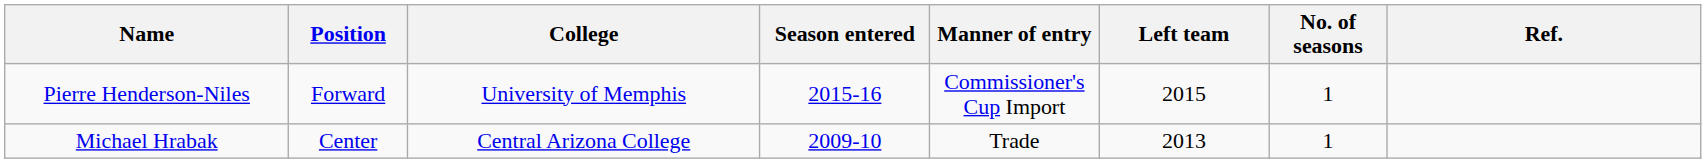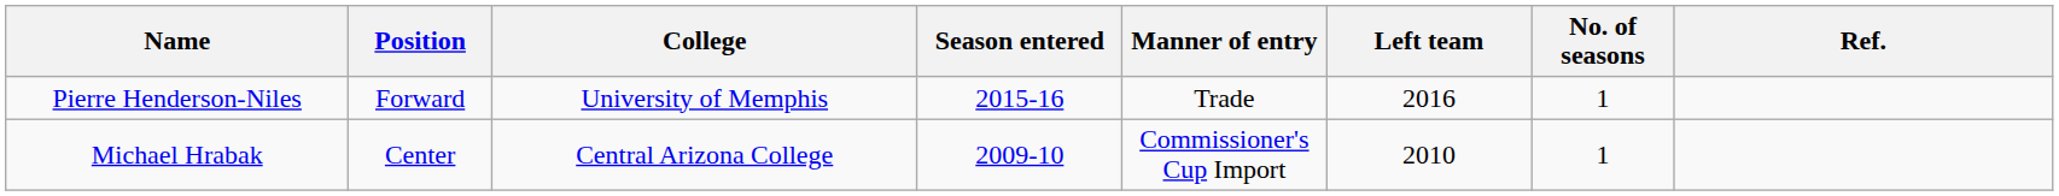 <table class="wikitable sortable" style="text-align:center" width="98%">
 <tr>
 <th style="width:200px;">Name</th>
 <th style="width:7%;"><a href='#'>Position</a></th>
 <th style="width:250px;">College</th>
 <th style="width:10%;">Season entered</th>
 <th style="width:10%;">Manner of entry</th>
 <th style="width:10%;">Left team</th>
 <th style="width:7%;">No. of seasons</th>
 <th class=unsortable>Ref.</th>
 </tr>
 <tr>
 <td><a href='#'>Pierre Henderson-Niles</a></td>
 <td><a href='#'>Forward</a></td>
 <td><a href='#'>University of Memphis</a></td>
 <td><a href='#'>2015-16</a></td>
-<td><a href='#'>Commissioner's Cup</a> Import</td>
-<td>2015</td>
+<td>Trade</td>
+<td>2016</td>
 <td>1</td>
 <td></td>
 </tr>
 <tr>
 <td><a href='#'>Michael Hrabak</a></td>
 <td><a href='#'>Center</a></td>
 <td><a href='#'>Central Arizona College</a></td>
 <td><a href='#'>2009-10</a></td>
-<td>Trade</td>
-<td>2013</td>
+<td><a href='#'>Commissioner's Cup</a> Import</td>
+<td>2010</td>
 <td>1</td>
 <td></td>
 </tr>
 </table>
